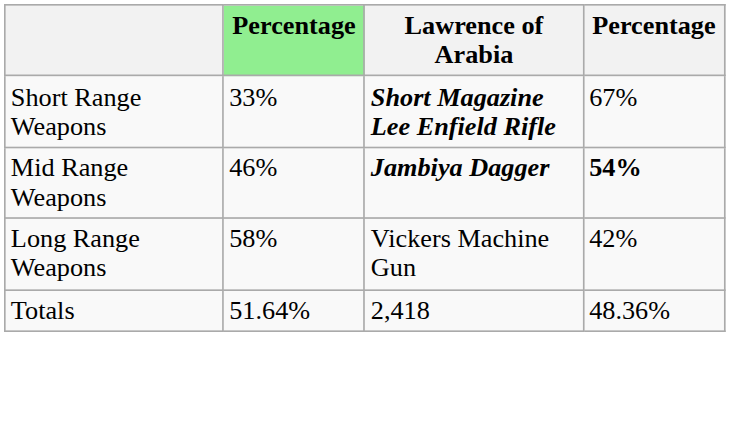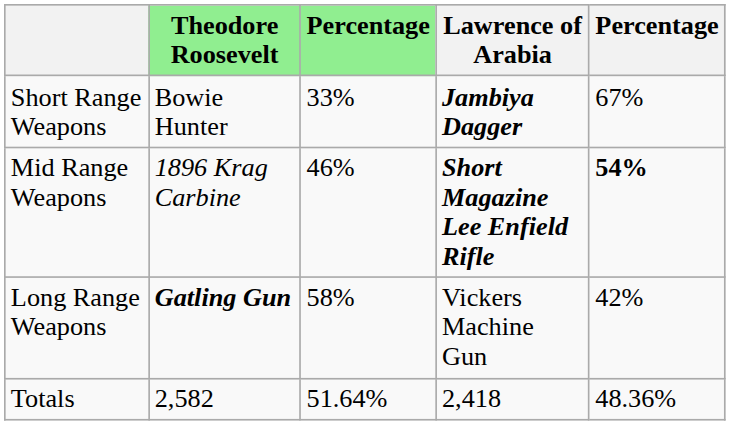 <table class="wikitable" style="text-align:left; width:440px; height:200px">
 <tr valign="top">
 <th style="width:120px;"></th>
+<th style="width:120px; background:lightgreen;">Theodore Roosevelt</th>
 <th style="width:40px; background:lightgreen;">Percentage</th>
 <th style="width:120px;">Lawrence of Arabia</th>
 <th style="width:40px;">Percentage</th>
 </tr>
 <tr valign="top">
 <td>Short Range Weapons</td>
+<td>Bowie Hunter</td>
 <td>33%</td>
-<td><strong><em>Short Magazine Lee Enfield Rifle</em></strong></td>
+<td><strong><em>Jambiya Dagger</em></strong></td>
 <td>67%</td>
 </tr>
 <tr valign="top">
 <td>Mid Range Weapons</td>
+<td><em>1896 Krag Carbine</em></td>
 <td>46%</td>
-<td><strong><em>Jambiya Dagger</em></strong></td>
+<td><strong><em>Short Magazine Lee Enfield Rifle</em></strong></td>
 <td><strong>54%</strong></td>
 </tr>
 <tr valign="top">
 <td>Long Range Weapons</td>
+<td><strong><em>Gatling Gun</em></strong></td>
 <td>58%</td>
 <td>Vickers Machine Gun</td>
 <td>42%</td>
 </tr>
 <tr valign="top">
 <td>Totals</td>
+<td>2,582</td>
 <td>51.64%</td>
 <td>2,418</td>
 <td>48.36%</td>
 </tr>
 </table>
